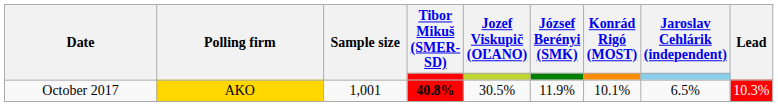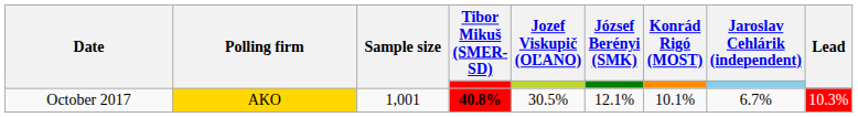 <table class="wikitable" style="text-align:center; font-size:90%; line-height:16px;">
 <tr style="height:42px;">
 <th style="width:150px;" rowspan="2">Date</th>
 <th style="width:165px;" rowspan="2">Polling firm</th>
 <th style="width:80px;" rowspan="2">Sample size</th>
 <th><a href='#'><span>Tibor Mikuš (SMER-SD)</span></a></th>
 <th><a href='#'><span>Jozef Viskupič (OĽANO)</span></a></th>
 <th><a href='#'><span>József Berényi (SMK)</span></a></th>
 <th><a href='#'><span>Konrád Rigó (MOST)</span></a></th>
 <th><a href='#'><span>Jaroslav Cehlárik (independent)</span></a></th>
 <th style="width:20px;" rowspan="2">Lead</th>
 </tr>
 <tr>
 <th style="background:#FF0000; width:40px;"></th>
 <th style="background:#BED62F; width:40px;"></th>
 <th style="background:#008000; width:40px;"></th>
 <th style="background:#FF8C00; width:40px;"></th>
 <th style="background:#87CEEB; width:40px;"></th>
 </tr>
 <tr>
 <td>October 2017</td>
 <td style="background: gold;">AKO</td>
 <td>1,001</td>
 <td style="background:#FF0000"><strong>40.8%</strong></td>
 <td>30.5%</td>
-<td>11.9%</td>
+<td>12.1%</td>
 <td>10.1%</td>
-<td>6.5%</td>
+<td>6.7%</td>
 <td style="background:#FF0000; color:white;">10.3%</td>
 </tr>
 <tr>
 </tr>
 </table>
